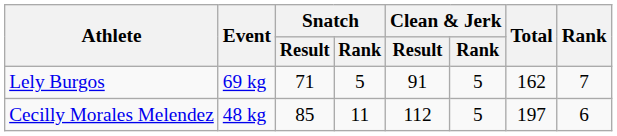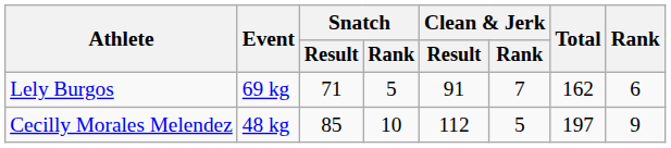 <table class="wikitable" style="font-size:90%">
 <tr>
 <th rowspan=2>Athlete</th>
 <th rowspan=2>Event</th>
 <th colspan="2">Snatch</th>
 <th colspan="2">Clean & Jerk</th>
 <th rowspan="2">Total</th>
 <th rowspan="2">Rank</th>
 </tr>
 <tr style="font-size:95%">
 <th>Result</th>
 <th>Rank</th>
 <th>Result</th>
 <th>Rank</th>
 </tr>
 <tr align=center>
 <td align=left><a href='#'>Lely Burgos</a></td>
 <td align=left><a href='#'>69 kg</a></td>
 <td>71</td>
 <td>5</td>
 <td>91</td>
-<td>5</td>
+<td>7</td>
 <td>162</td>
-<td>7</td>
+<td>6</td>
 </tr>
 <tr align=center>
 <td align=left><a href='#'>Cecilly Morales Melendez</a></td>
 <td align=left><a href='#'>48 kg</a></td>
 <td>85</td>
-<td>11</td>
+<td>10</td>
 <td>112</td>
 <td>5</td>
 <td>197</td>
-<td>6</td>
+<td>9</td>
 </tr>
 </table>
